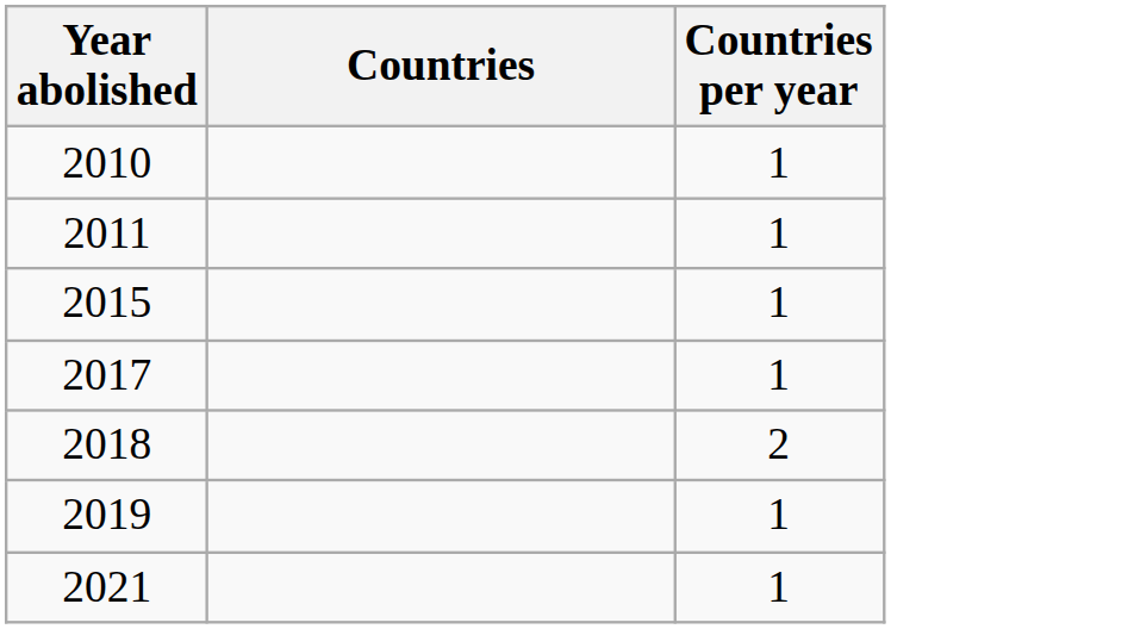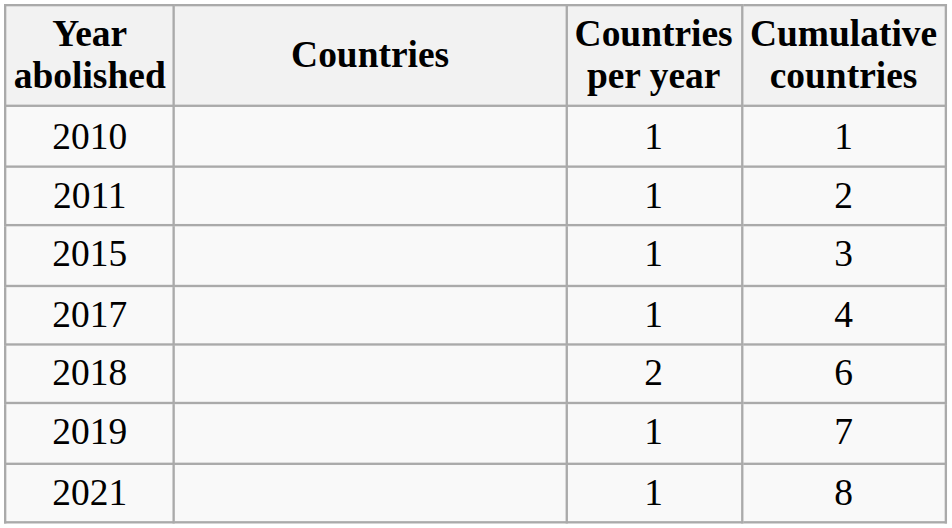 <table class="wikitable sortable" style="text-align:center">
 <tr>
 <th style="width:1em;">Year abolished</th>
 <th style="width:10em;">Countries</th>
 <th style="width:1em;">Countries per year</th>
+<th style="width:1em;">Cumulative countries</th>
 </tr>
 <tr>
 <td>2010</td>
 <td style=text-align:left></td>
+<td>1</td>
 <td>1</td>
 </tr>
 <tr>
 <td>2011</td>
 <td style=text-align:left></td>
 <td>1</td>
+<td>2</td>
 </tr>
 <tr>
 <td>2015</td>
 <td style=text-align:left></td>
 <td>1</td>
+<td>3</td>
 </tr>
 <tr>
 <td>2017</td>
 <td style=text-align:left></td>
 <td>1</td>
+<td>4</td>
 </tr>
 <tr>
 <td>2018</td>
 <td style=text-align:left></td>
 <td>2</td>
+<td>6</td>
 </tr>
 <tr>
 <td>2019</td>
 <td style=text-align:left></td>
 <td>1</td>
+<td>7</td>
 </tr>
 <tr>
 <td>2021</td>
 <td style=text-align:left></td>
 <td>1</td>
+<td>8</td>
 </tr>
 </table>
